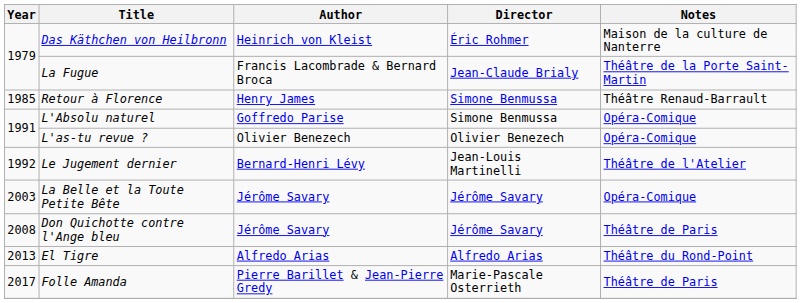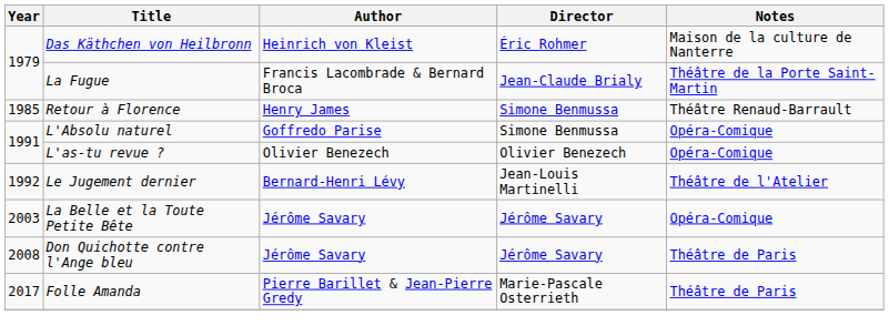 <table class="wikitable">
 <tr>
 <th>Year</th>
 <th>Title</th>
 <th>Author</th>
 <th>Director</th>
 <th>Notes</th>
 </tr>
 <tr>
 <td rowspan=2>1979</td>
 <td><em><a href='#'>Das Käthchen von Heilbronn</a></em></td>
 <td><a href='#'>Heinrich von Kleist</a></td>
 <td><a href='#'>Éric Rohmer</a></td>
 <td>Maison de la culture de Nanterre</td>
 </tr>
 <tr>
 <td><em>La Fugue</em></td>
 <td>Francis Lacombrade & Bernard Broca</td>
 <td><a href='#'>Jean-Claude Brialy</a></td>
 <td><a href='#'>Théâtre de la Porte Saint-Martin</a></td>
 </tr>
 <tr>
 <td>1985</td>
 <td><em>Retour à Florence</em></td>
 <td><a href='#'>Henry James</a></td>
 <td><a href='#'>Simone Benmussa</a></td>
 <td>Théâtre Renaud-Barrault</td>
 </tr>
 <tr>
 <td rowspan=2>1991</td>
 <td><em>L'Absolu naturel</em></td>
 <td><a href='#'>Goffredo Parise</a></td>
 <td>Simone Benmussa</td>
 <td><a href='#'>Opéra-Comique</a></td>
 </tr>
 <tr>
 <td><em>L'as-tu revue ?</em></td>
 <td>Olivier Benezech</td>
 <td>Olivier Benezech</td>
 <td><a href='#'>Opéra-Comique</a></td>
 </tr>
 <tr>
 <td>1992</td>
 <td><em>Le Jugement dernier</em></td>
 <td><a href='#'>Bernard-Henri Lévy</a></td>
 <td>Jean-Louis Martinelli</td>
 <td><a href='#'>Théâtre de l'Atelier</a></td>
 </tr>
 <tr>
 <td>2003</td>
 <td><em>La Belle et la Toute Petite Bête</em></td>
 <td><a href='#'>Jérôme Savary</a></td>
 <td><a href='#'>Jérôme Savary</a></td>
 <td><a href='#'>Opéra-Comique</a></td>
 </tr>
 <tr>
 <td>2008</td>
 <td><em>Don Quichotte contre l'Ange bleu</em></td>
 <td><a href='#'>Jérôme Savary</a></td>
 <td><a href='#'>Jérôme Savary</a></td>
 <td><a href='#'>Théâtre de Paris</a></td>
 </tr>
 <tr>
-<td>2013</td>
-<td><em>El Tigre</em></td>
-<td><a href='#'>Alfredo Arias</a></td>
-<td><a href='#'>Alfredo Arias</a></td>
-<td><a href='#'>Théâtre du Rond-Point</a></td>
-</tr>
-<tr>
 <td>2017</td>
 <td><em>Folle Amanda</em></td>
 <td><a href='#'>Pierre Barillet</a> & <a href='#'>Jean-Pierre Gredy</a></td>
 <td>Marie-Pascale Osterrieth</td>
 <td><a href='#'>Théâtre de Paris</a></td>
 </tr>
 <tr>
 </tr>
 </table>
